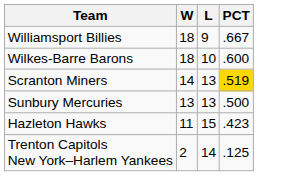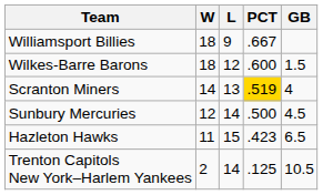 <table class="wikitable" style="font-size:90%">
 <tr>
 <th>Team</th>
 <th>W</th>
 <th>L</th>
 <th>PCT</th>
+<th>GB</th>
 </tr>
 <tr>
 <td>Williamsport Billies</td>
 <td>18</td>
 <td>9</td>
 <td>.667</td>
+<td></td>
 </tr>
 <tr>
 <td>Wilkes-Barre Barons</td>
 <td>18</td>
-<td>10</td>
+<td>12</td>
 <td>.600</td>
+<td>1.5</td>
 </tr>
 <tr>
 <td>Scranton Miners</td>
 <td>14</td>
 <td>13</td>
 <td style="background: gold;">.519</td>
+<td>4</td>
 </tr>
 <tr>
 <td>Sunbury Mercuries</td>
-<td>13</td>
-<td>13</td>
+<td>12</td>
+<td>14</td>
 <td>.500</td>
+<td>4.5</td>
 </tr>
 <tr>
 <td>Hazleton Hawks</td>
 <td>11</td>
 <td>15</td>
 <td>.423</td>
+<td>6.5</td>
 </tr>
 <tr>
 <td>Trenton Capitols<br>New York–Harlem Yankees</td>
 <td>2</td>
 <td>14</td>
 <td>.125</td>
+<td>10.5</td>
 </tr>
 </table>
